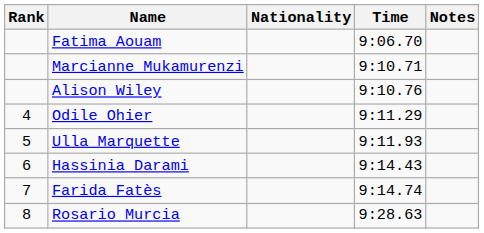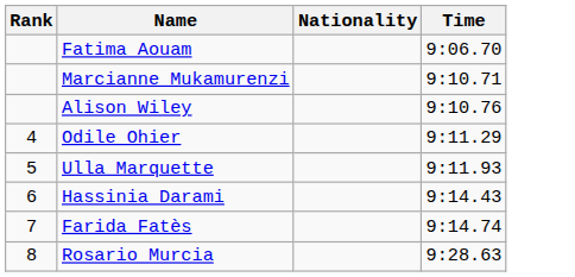 <table class="wikitable sortable" style="text-align:center">
 <tr>
 <th>Rank</th>
 <th>Name</th>
 <th>Nationality</th>
 <th>Time</th>
-<th>Notes</th>
 </tr>
 <tr>
 <td></td>
 <td align=left><a href='#'>Fatima Aouam</a></td>
 <td align=left></td>
 <td>9:06.70</td>
-<td></td>
 </tr>
 <tr>
 <td></td>
 <td align=left><a href='#'>Marcianne Mukamurenzi</a></td>
 <td align=left></td>
 <td>9:10.71</td>
-<td></td>
 </tr>
 <tr>
 <td></td>
 <td align=left><a href='#'>Alison Wiley</a></td>
 <td align=left></td>
 <td>9:10.76</td>
-<td></td>
 </tr>
 <tr>
 <td>4</td>
 <td align=left><a href='#'>Odile Ohier</a></td>
 <td align=left></td>
 <td>9:11.29</td>
-<td></td>
 </tr>
 <tr>
 <td>5</td>
 <td align=left><a href='#'>Ulla Marquette</a></td>
 <td align=left></td>
 <td>9:11.93</td>
-<td></td>
 </tr>
 <tr>
 <td>6</td>
 <td align=left><a href='#'>Hassinia Darami</a></td>
 <td align=left></td>
 <td>9:14.43</td>
-<td></td>
 </tr>
 <tr>
 <td>7</td>
 <td align=left><a href='#'>Farida Fatès</a></td>
 <td align=left></td>
 <td>9:14.74</td>
-<td></td>
 </tr>
 <tr>
 <td>8</td>
 <td align=left><a href='#'>Rosario Murcia</a></td>
 <td align=left></td>
 <td>9:28.63</td>
-<td></td>
 </tr>
 </table>
